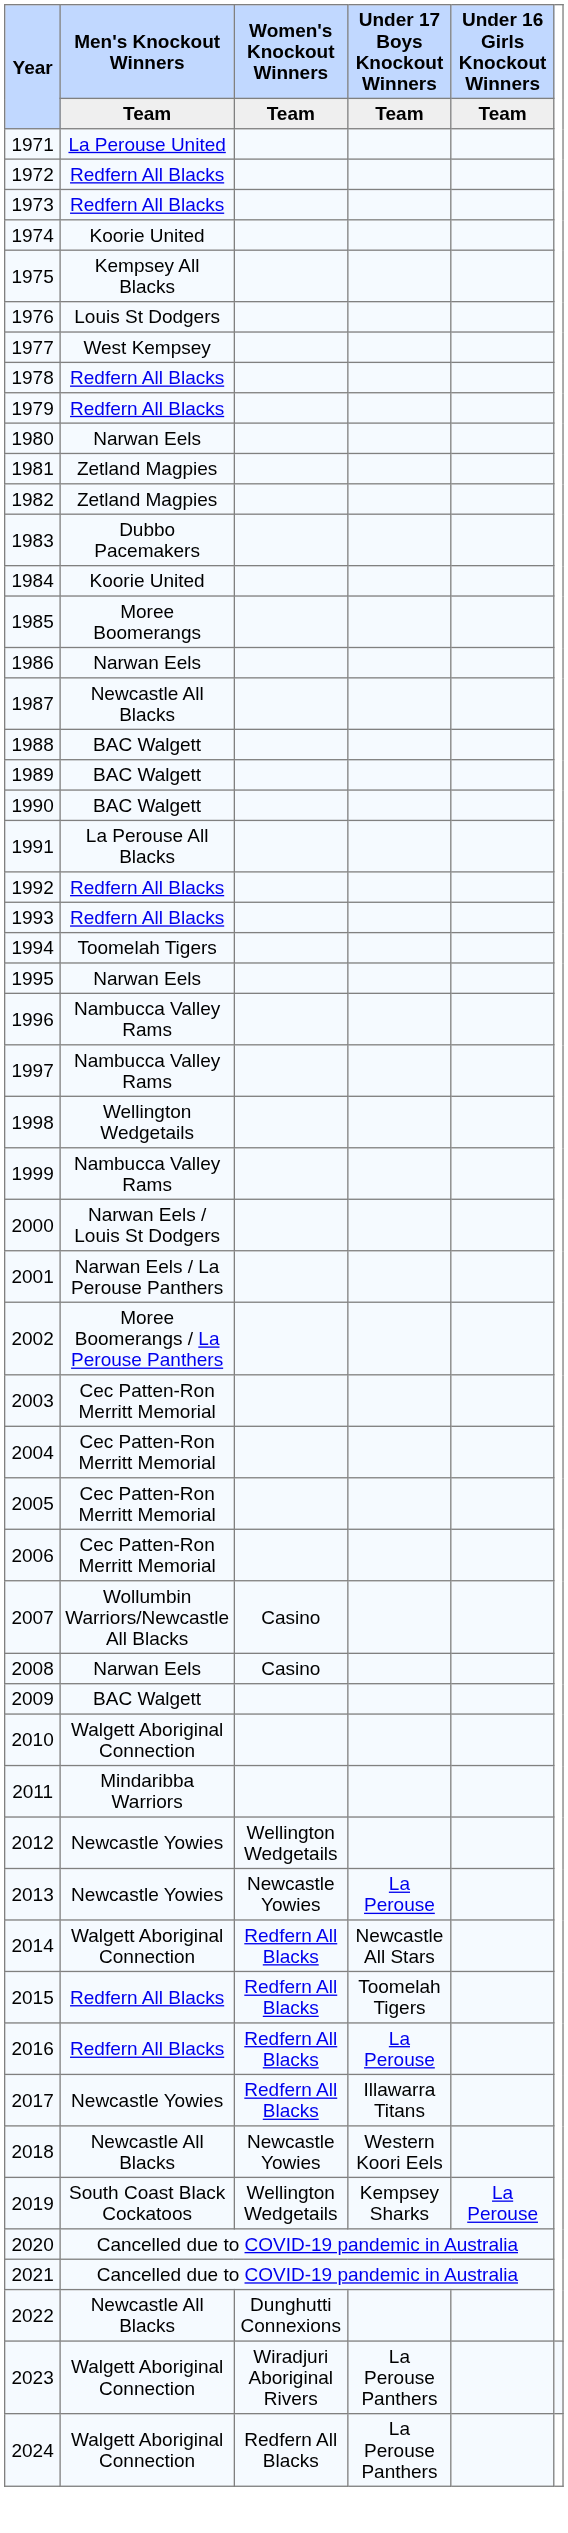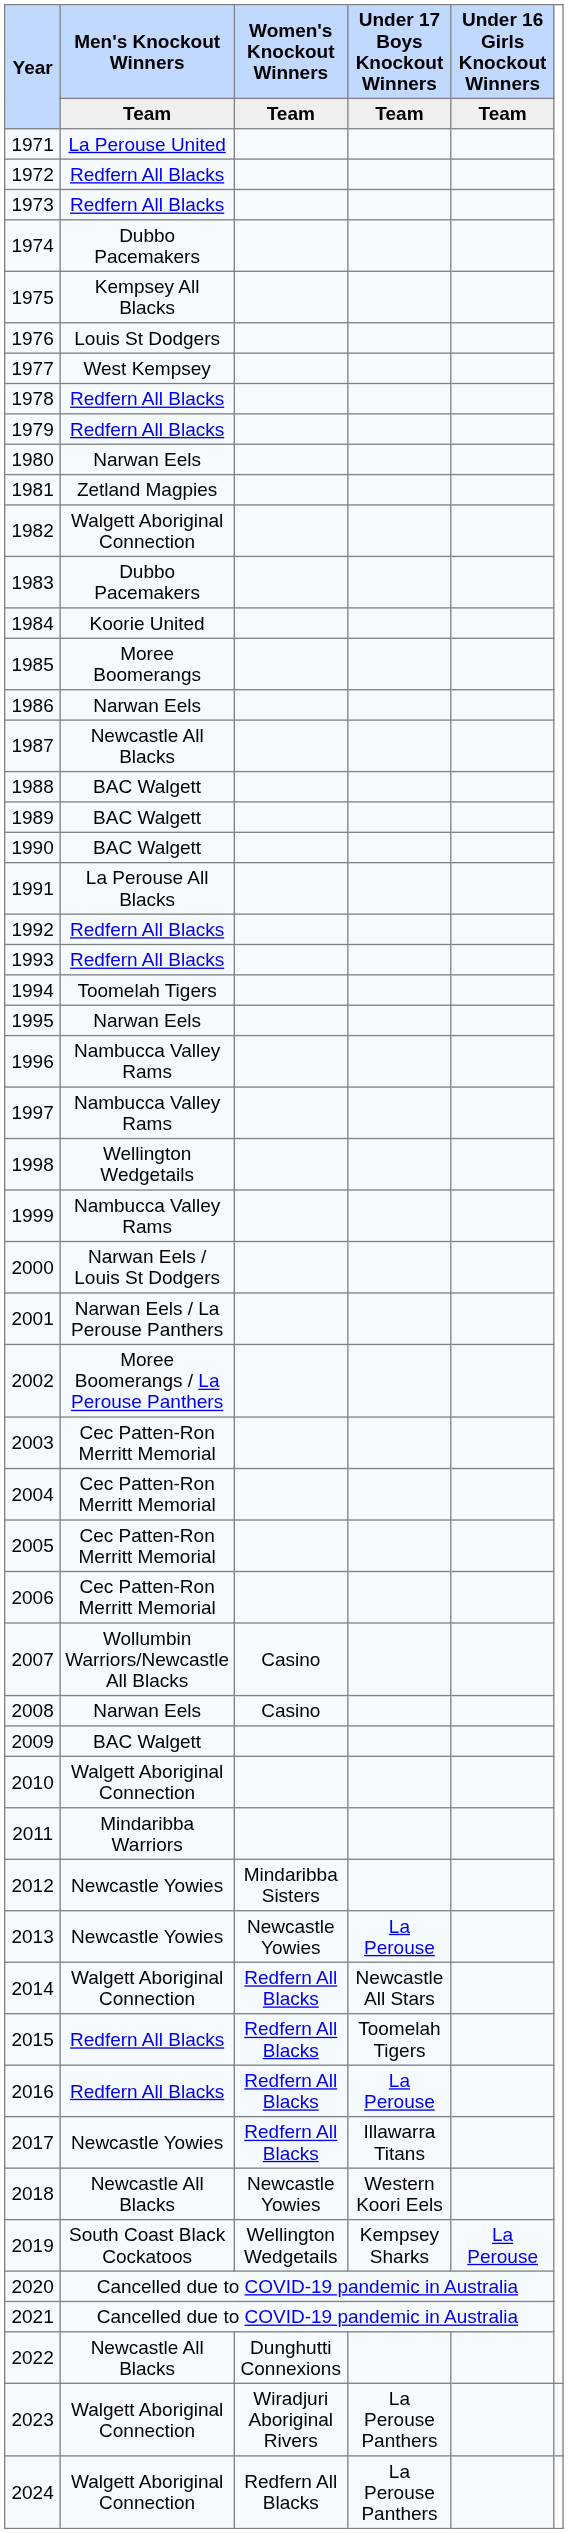 <table border=1 style="border-collapse:collapse; font-size:90%;" cellpadding=3 cellspacing=0 width=68%>
 <tr bgcolor="#C1D8FF">
 <th rowspan=2 width=10%>Year</th>
 <th rowspan="1">Men's Knockout Winners</th>
 <th rowspan="1">Women's Knockout Winners</th>
 <th>Under 17 Boys Knockout Winners</th>
 <th>Under 16 Girls Knockout Winners</th>
 </tr>
 <tr bgcolor="#EFEFEF">
 <th rowspan=1 width=27%!>Team</th>
 <th rowspan="1">Team</th>
 <th>Team</th>
 <th>Team</th>
 </tr>
 <tr align="center" bgcolor="#F5FAFF">
 <td>1971</td>
 <td align=center><a href='#'>La Perouse United</a></td>
 <td></td>
 <td></td>
 <td></td>
 </tr>
 <tr align="center" bgcolor="#F5FAFF">
 <td>1972</td>
 <td align=center><a href='#'>Redfern All Blacks</a></td>
 <td></td>
 <td></td>
 <td></td>
 </tr>
 <tr align="center" bgcolor="#F5FAFF">
 <td>1973</td>
 <td align=center><a href='#'>Redfern All Blacks</a></td>
 <td></td>
 <td></td>
 <td></td>
 </tr>
 <tr align="center" bgcolor="#F5FAFF">
 <td>1974</td>
-<td align=center>Koorie United</td>
+<td align=center>Dubbo Pacemakers</td>
 <td></td>
 <td></td>
 <td></td>
 </tr>
 <tr align="center" bgcolor="#F5FAFF">
 <td>1975</td>
 <td align=center>Kempsey All Blacks</td>
 <td></td>
 <td></td>
 <td></td>
 </tr>
 <tr align="center" bgcolor="#F5FAFF">
 <td>1976</td>
 <td align=center>Louis St Dodgers</td>
 <td></td>
 <td></td>
 <td></td>
 </tr>
 <tr align="center" bgcolor="#F5FAFF">
 <td>1977</td>
 <td align=center>West Kempsey</td>
 <td></td>
 <td></td>
 <td></td>
 </tr>
 <tr align="center" bgcolor="#F5FAFF">
 <td>1978</td>
 <td align=center><a href='#'>Redfern All Blacks</a></td>
 <td></td>
 <td></td>
 <td></td>
 </tr>
 <tr align="center" bgcolor="#F5FAFF">
 <td>1979</td>
 <td align=center><a href='#'>Redfern All Blacks</a></td>
 <td></td>
 <td></td>
 <td></td>
 </tr>
 <tr align="center" bgcolor="#F5FAFF">
 <td>1980</td>
 <td align=center>Narwan Eels</td>
 <td></td>
 <td></td>
 <td></td>
 </tr>
 <tr align="center" bgcolor="#F5FAFF">
 <td>1981</td>
 <td align=center>Zetland Magpies</td>
 <td></td>
 <td></td>
 <td></td>
 </tr>
 <tr align="center" bgcolor="#F5FAFF">
 <td>1982</td>
-<td align=center>Zetland Magpies</td>
+<td>Walgett Aboriginal Connection</td>
 <td></td>
 <td></td>
 <td></td>
 </tr>
 <tr align="center" bgcolor="#F5FAFF">
 <td>1983</td>
 <td align=center>Dubbo Pacemakers</td>
 <td></td>
 <td></td>
 <td></td>
 </tr>
 <tr align="center" bgcolor="#F5FAFF">
 <td>1984</td>
 <td align=center>Koorie United</td>
 <td></td>
 <td></td>
 <td></td>
 </tr>
 <tr align="center" bgcolor="#F5FAFF">
 <td>1985</td>
 <td align=center>Moree Boomerangs</td>
 <td></td>
 <td></td>
 <td></td>
 </tr>
 <tr align="center" bgcolor="#F5FAFF">
 <td>1986</td>
 <td align=center>Narwan Eels</td>
 <td></td>
 <td></td>
 <td></td>
 </tr>
 <tr align="center" bgcolor="#F5FAFF">
 <td>1987</td>
 <td align=center>Newcastle All Blacks</td>
 <td></td>
 <td></td>
 <td></td>
 </tr>
 <tr align="center" bgcolor="#F5FAFF">
 <td>1988</td>
 <td align=center>BAC Walgett</td>
 <td></td>
 <td></td>
 <td></td>
 </tr>
 <tr align="center" bgcolor="#F5FAFF">
 <td>1989</td>
 <td align=center>BAC Walgett</td>
 <td></td>
 <td></td>
 <td></td>
 </tr>
 <tr align="center" bgcolor="#F5FAFF">
 <td>1990</td>
 <td align=center>BAC Walgett</td>
 <td></td>
 <td></td>
 <td></td>
 </tr>
 <tr align="center" bgcolor="#F5FAFF">
 <td>1991</td>
 <td align=center>La Perouse All Blacks</td>
 <td></td>
 <td></td>
 <td></td>
 </tr>
 <tr align="center" bgcolor="#F5FAFF">
 <td>1992</td>
 <td align=center><a href='#'>Redfern All Blacks</a></td>
 <td></td>
 <td></td>
 <td></td>
 </tr>
 <tr align="center" bgcolor="#F5FAFF">
 <td>1993</td>
 <td align=center><a href='#'>Redfern All Blacks</a></td>
 <td></td>
 <td></td>
 <td></td>
 </tr>
 <tr align="center" bgcolor="#F5FAFF">
 <td>1994</td>
 <td align=center>Toomelah Tigers</td>
 <td></td>
 <td></td>
 <td></td>
 </tr>
 <tr align="center" bgcolor="#F5FAFF">
 <td>1995</td>
 <td align=center>Narwan Eels</td>
 <td></td>
 <td></td>
 <td></td>
 </tr>
 <tr align="center" bgcolor="#F5FAFF">
 <td>1996</td>
 <td align=center>Nambucca Valley Rams</td>
 <td></td>
 <td></td>
 <td></td>
 </tr>
 <tr align="center" bgcolor="#F5FAFF">
 <td>1997</td>
 <td align=center>Nambucca Valley Rams</td>
 <td></td>
 <td></td>
 <td></td>
 </tr>
 <tr align="center" bgcolor="#F5FAFF">
 <td>1998</td>
 <td align=center>Wellington Wedgetails</td>
 <td></td>
 <td></td>
 <td></td>
 </tr>
 <tr align="center" bgcolor="#F5FAFF">
 <td>1999</td>
 <td align=center>Nambucca Valley Rams</td>
 <td></td>
 <td></td>
 <td></td>
 </tr>
 <tr align="center" bgcolor="#F5FAFF">
 <td>2000</td>
 <td align=center>Narwan Eels / Louis St Dodgers</td>
 <td></td>
 <td></td>
 <td></td>
 </tr>
 <tr align="center" bgcolor="#F5FAFF">
 <td>2001</td>
 <td align=center>Narwan Eels / La Perouse Panthers</td>
 <td></td>
 <td></td>
 <td></td>
 </tr>
 <tr align="center" bgcolor="#F5FAFF">
 <td>2002</td>
 <td align=center>Moree Boomerangs / <a href='#'>La Perouse Panthers</a></td>
 <td></td>
 <td></td>
 <td></td>
 </tr>
 <tr align="center" bgcolor="#F5FAFF">
 <td>2003</td>
 <td align=center>Cec Patten-Ron Merritt Memorial</td>
 <td></td>
 <td></td>
 <td></td>
 </tr>
 <tr align="center" bgcolor="#F5FAFF">
 <td>2004</td>
 <td align=center>Cec Patten-Ron Merritt Memorial</td>
 <td></td>
 <td></td>
 <td></td>
 </tr>
 <tr align="center" bgcolor="#F5FAFF">
 <td>2005</td>
 <td align=center>Cec Patten-Ron Merritt Memorial</td>
 <td></td>
 <td></td>
 <td></td>
 </tr>
 <tr align="center" bgcolor="#F5FAFF">
 <td>2006</td>
 <td align=center>Cec Patten-Ron Merritt Memorial</td>
 <td></td>
 <td></td>
 <td></td>
 </tr>
 <tr align="center" bgcolor="#F5FAFF">
 <td>2007</td>
 <td align=center>Wollumbin Warriors/Newcastle All Blacks</td>
 <td rowspan="1">Casino</td>
 <td></td>
 <td></td>
 </tr>
 <tr align="center" bgcolor="#F5FAFF">
 <td>2008</td>
 <td align=center>Narwan Eels</td>
 <td rowspan="1">Casino</td>
 <td></td>
 <td></td>
 </tr>
 <tr align="center" bgcolor="#F5FAFF">
 <td>2009</td>
 <td align=center>BAC Walgett</td>
 <td></td>
 <td></td>
 <td></td>
 </tr>
 <tr align="center" bgcolor="#F5FAFF">
 <td>2010</td>
 <td align=center>Walgett Aboriginal Connection</td>
 <td></td>
 <td></td>
 <td></td>
 </tr>
 <tr align="center" bgcolor="#F5FAFF">
 <td>2011</td>
 <td align=center>Mindaribba Warriors</td>
 <td></td>
 <td></td>
 <td></td>
 </tr>
 <tr align="center" bgcolor="#F5FAFF">
 <td>2012</td>
 <td align=center>Newcastle Yowies</td>
-<td>Wellington Wedgetails</td>
+<td>Mindaribba Sisters</td>
 <td></td>
 <td></td>
 </tr>
 <tr align="center" bgcolor="#F5FAFF">
 <td>2013</td>
 <td align=center>Newcastle Yowies</td>
 <td>Newcastle Yowies</td>
 <td><a href='#'>La Perouse</a></td>
 <td></td>
 </tr>
 <tr align="center" bgcolor="#F5FAFF">
 <td>2014</td>
 <td align=center>Walgett Aboriginal Connection</td>
 <td><a href='#'>Redfern All Blacks</a></td>
 <td>Newcastle All Stars</td>
 <td></td>
 </tr>
 <tr align="center" bgcolor="#F5FAFF">
 <td>2015</td>
 <td align=center><a href='#'>Redfern All Blacks</a></td>
 <td><a href='#'>Redfern All Blacks</a></td>
 <td>Toomelah Tigers</td>
 <td></td>
 </tr>
 <tr align="center" bgcolor="#F5FAFF">
 <td>2016</td>
 <td align=center><a href='#'>Redfern All Blacks</a></td>
 <td><a href='#'>Redfern All Blacks</a></td>
 <td><a href='#'>La Perouse</a></td>
 <td></td>
 </tr>
 <tr align="center" bgcolor="#F5FAFF">
 <td>2017</td>
 <td align=center>Newcastle Yowies</td>
 <td><a href='#'>Redfern All Blacks</a></td>
 <td>Illawarra Titans</td>
 <td></td>
 </tr>
 <tr align="center" bgcolor="#F5FAFF">
 <td>2018</td>
 <td align=center>Newcastle All Blacks</td>
 <td>Newcastle Yowies</td>
 <td>Western Koori Eels</td>
 <td></td>
 </tr>
 <tr align="center" bgcolor="#F5FAFF">
 <td>2019</td>
 <td align=center>South Coast Black Cockatoos</td>
 <td>Wellington Wedgetails</td>
 <td>Kempsey Sharks</td>
 <td><a href='#'>La Perouse</a></td>
 </tr>
 <tr align="center" bgcolor= "#F5FAFF">
 <td>2020</td>
 <td colspan="4" align="center">Cancelled due to <a href='#'>COVID-19 pandemic in Australia</a></td>
 </tr>
 <tr align="center" bgcolor= "#F5FAFF">
 <td>2021</td>
 <td colspan="4" align="center">Cancelled due to <a href='#'>COVID-19 pandemic in Australia</a></td>
 </tr>
 <tr align="center" bgcolor= "#F5FAFF">
 <td>2022</td>
 <td align=center>Newcastle All Blacks</td>
 <td>Dunghutti Connexions</td>
 <td></td>
 <td></td>
 </tr>
 <tr align="center" bgcolor= "#F5FAFF">
 <td>2023</td>
 <td align=center>Walgett Aboriginal Connection</td>
 <td>Wiradjuri Aboriginal Rivers</td>
 <td>La Perouse Panthers</td>
 <td></td>
 <td></td>
 </tr>
 <tr align="center" bgcolor= "#F5FAFF">
 <td>2024</td>
 <td>Walgett Aboriginal Connection</td>
 <td>Redfern All Blacks</td>
 <td>La Perouse Panthers</td>
 <td></td>
 </tr>
 </table>
